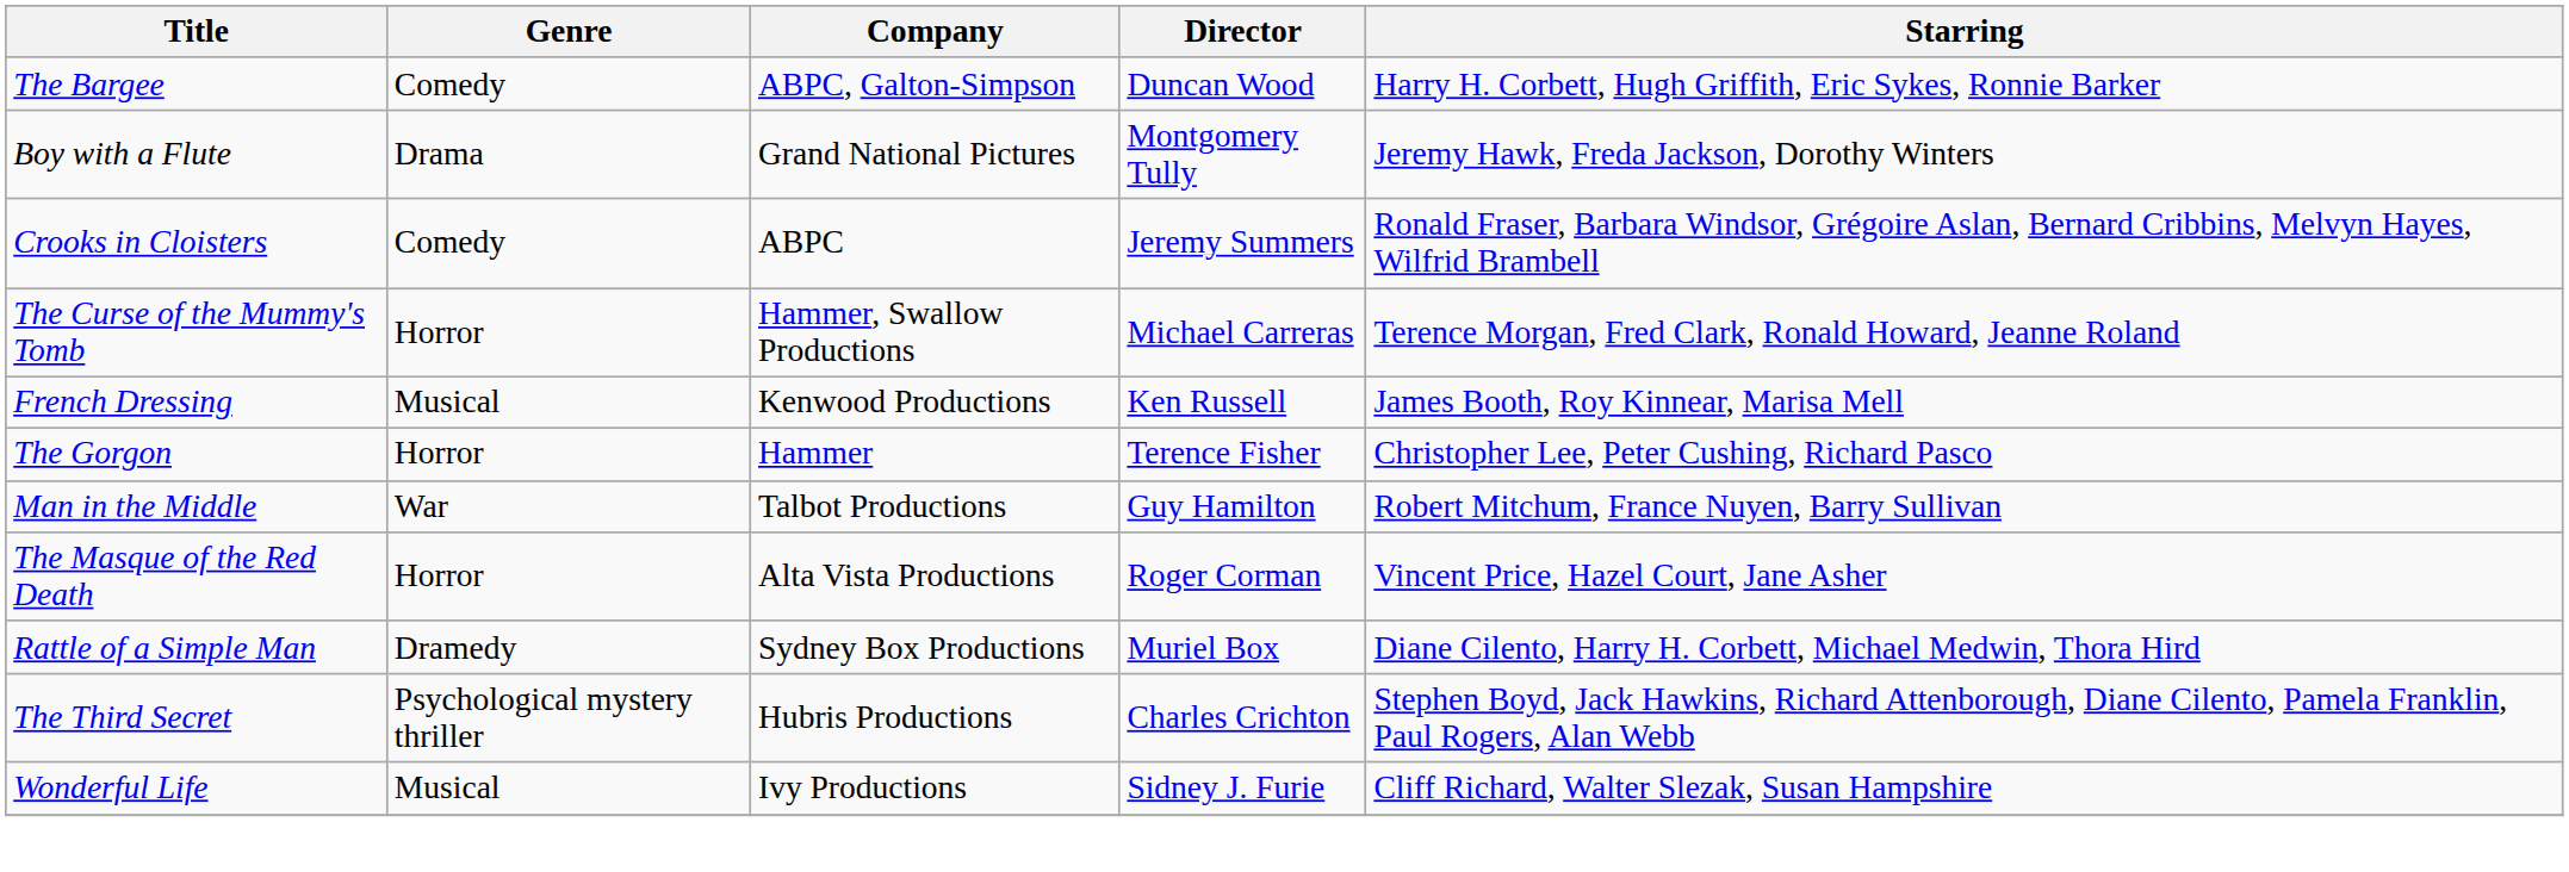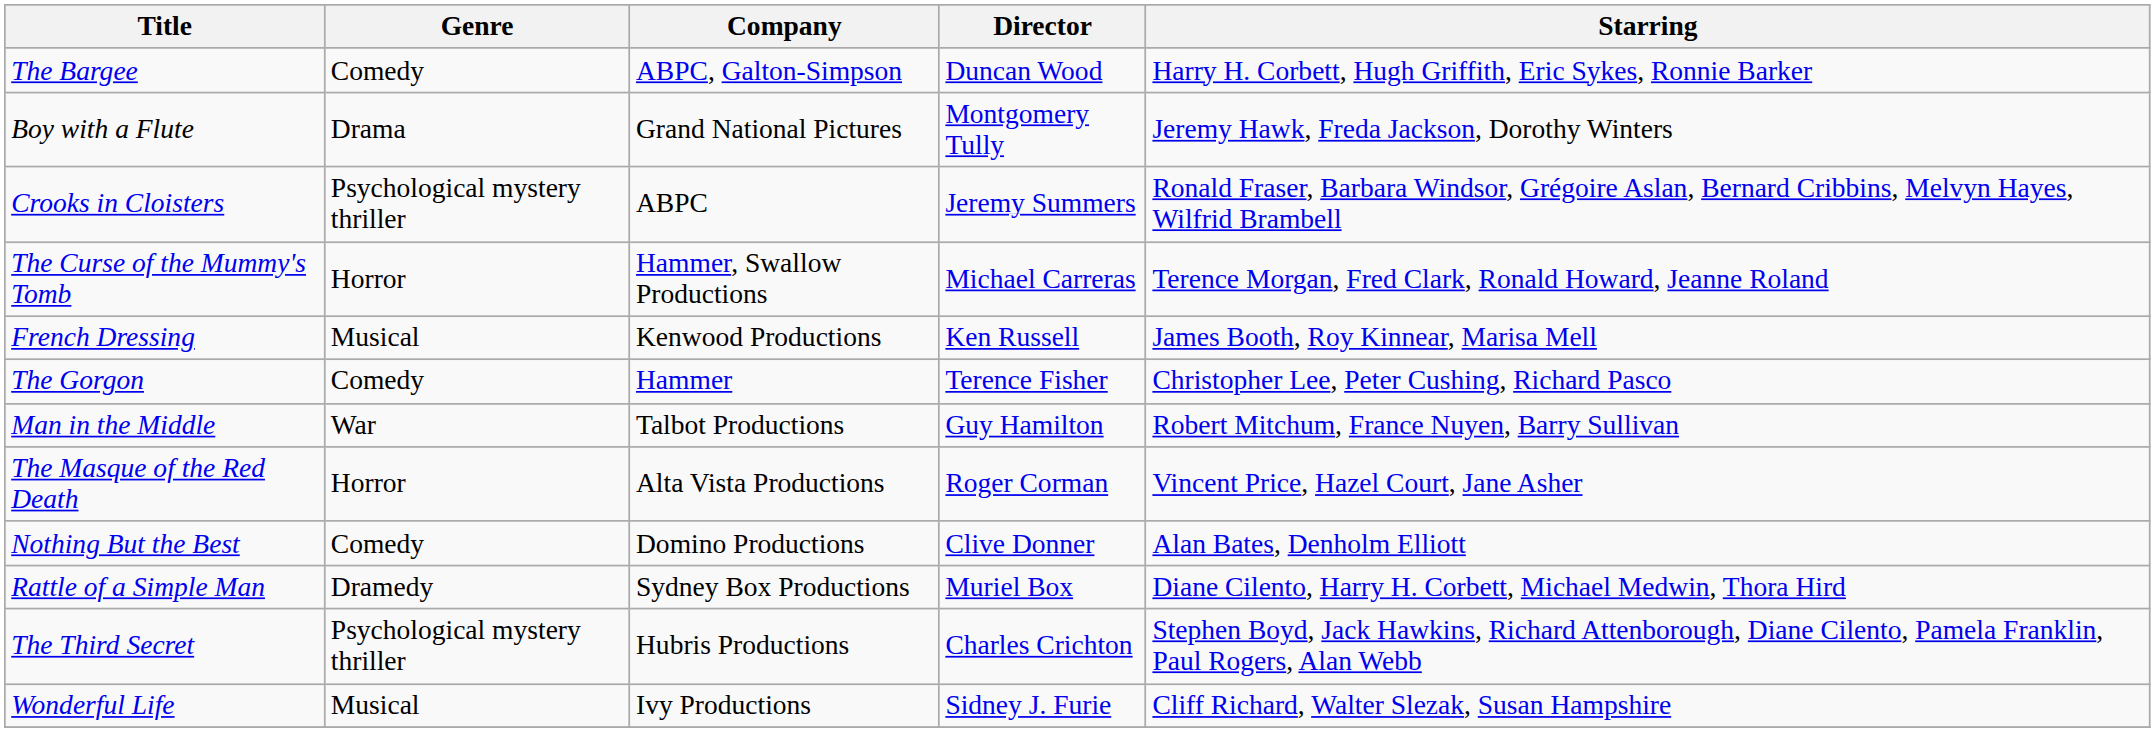 <table class="wikitable unsortable">
 <tr>
 <th>Title</th>
 <th>Genre</th>
 <th>Company</th>
 <th>Director</th>
 <th>Starring</th>
 </tr>
 <tr>
 <td><em><a href='#'>The Bargee</a></em></td>
 <td>Comedy</td>
 <td><a href='#'>ABPC</a>, <a href='#'>Galton-Simpson</a></td>
 <td><a href='#'>Duncan Wood</a></td>
 <td><a href='#'>Harry H. Corbett</a>, <a href='#'>Hugh Griffith</a>, <a href='#'>Eric Sykes</a>, <a href='#'>Ronnie Barker</a></td>
 </tr>
 <tr>
 <td><em>Boy with a Flute</em></td>
 <td>Drama</td>
 <td>Grand National Pictures</td>
 <td><a href='#'>Montgomery Tully</a></td>
 <td><a href='#'>Jeremy Hawk</a>, <a href='#'>Freda Jackson</a>, Dorothy Winters</td>
 </tr>
 <tr>
 <td><em><a href='#'>Crooks in Cloisters</a></em></td>
-<td>Comedy</td>
+<td>Psychological mystery thriller</td>
 <td>ABPC</td>
 <td><a href='#'>Jeremy Summers</a></td>
 <td><a href='#'>Ronald Fraser</a>, <a href='#'>Barbara Windsor</a>, <a href='#'>Grégoire Aslan</a>, <a href='#'>Bernard Cribbins</a>, <a href='#'>Melvyn Hayes</a>, <a href='#'>Wilfrid Brambell</a></td>
 </tr>
 <tr>
 <td><em><a href='#'>The Curse of the Mummy's Tomb</a></em></td>
 <td>Horror</td>
 <td><a href='#'>Hammer</a>, Swallow Productions</td>
 <td><a href='#'>Michael Carreras</a></td>
 <td><a href='#'>Terence Morgan</a>, <a href='#'>Fred Clark</a>, <a href='#'>Ronald Howard</a>, <a href='#'>Jeanne Roland</a></td>
 </tr>
 <tr>
 <td><em><a href='#'>French Dressing</a></em></td>
 <td>Musical</td>
 <td>Kenwood Productions</td>
 <td><a href='#'>Ken Russell</a></td>
 <td><a href='#'>James Booth</a>, <a href='#'>Roy Kinnear</a>, <a href='#'>Marisa Mell</a></td>
 </tr>
 <tr>
 <td><em><a href='#'>The Gorgon</a></em></td>
-<td>Horror</td>
+<td>Comedy</td>
 <td><a href='#'>Hammer</a></td>
 <td><a href='#'>Terence Fisher</a></td>
 <td><a href='#'>Christopher Lee</a>, <a href='#'>Peter Cushing</a>, <a href='#'>Richard Pasco</a></td>
 </tr>
 <tr>
 <td><em><a href='#'>Man in the Middle</a></em></td>
 <td>War</td>
 <td>Talbot Productions</td>
 <td><a href='#'>Guy Hamilton</a></td>
 <td><a href='#'>Robert Mitchum</a>, <a href='#'>France Nuyen</a>, <a href='#'>Barry Sullivan</a></td>
 </tr>
 <tr>
 <td><em><a href='#'>The Masque of the Red Death</a></em></td>
 <td>Horror</td>
 <td>Alta Vista Productions</td>
 <td><a href='#'>Roger Corman</a></td>
 <td><a href='#'>Vincent Price</a>, <a href='#'>Hazel Court</a>, <a href='#'>Jane Asher</a></td>
+</tr>
+<tr>
+<td><em><a href='#'>Nothing But the Best</a></em></td>
+<td>Comedy</td>
+<td>Domino Productions</td>
+<td><a href='#'>Clive Donner</a></td>
+<td><a href='#'>Alan Bates</a>, <a href='#'>Denholm Elliott</a></td>
 </tr>
 <tr>
 <td><em><a href='#'>Rattle of a Simple Man</a></em></td>
 <td>Dramedy</td>
 <td>Sydney Box Productions</td>
 <td><a href='#'>Muriel Box</a></td>
 <td><a href='#'>Diane Cilento</a>, <a href='#'>Harry H. Corbett</a>, <a href='#'>Michael Medwin</a>, <a href='#'>Thora Hird</a></td>
 </tr>
 <tr>
 <td><em><a href='#'>The Third Secret</a></em></td>
 <td>Psychological mystery thriller</td>
 <td>Hubris Productions</td>
 <td><a href='#'>Charles Crichton</a></td>
 <td><a href='#'>Stephen Boyd</a>, <a href='#'>Jack Hawkins</a>, <a href='#'>Richard Attenborough</a>, <a href='#'>Diane Cilento</a>, <a href='#'>Pamela Franklin</a>, <a href='#'>Paul Rogers</a>, <a href='#'>Alan Webb</a></td>
 </tr>
 <tr>
 <td><em><a href='#'>Wonderful Life</a></em></td>
 <td>Musical</td>
 <td>Ivy Productions</td>
 <td><a href='#'>Sidney J. Furie</a></td>
 <td><a href='#'>Cliff Richard</a>, <a href='#'>Walter Slezak</a>, <a href='#'>Susan Hampshire</a></td>
 </tr>
 <tr>
 </tr>
 </table>
